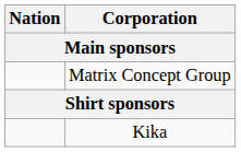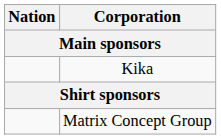 <table class="wikitable" style="text-align: center">
 <tr>
 <th>Nation</th>
 <th>Corporation</th>
 </tr>
 <tr>
 <th colspan=2>Main sponsors</th>
 </tr>
 <tr>
 <td></td>
-<td>Matrix Concept Group</td>
+<td>Kika</td>
 </tr>
 <tr>
 <th colspan=2>Shirt sponsors</th>
 </tr>
 <tr>
 <td></td>
-<td>Kika</td>
+<td>Matrix Concept Group</td>
 </tr>
 </table>
